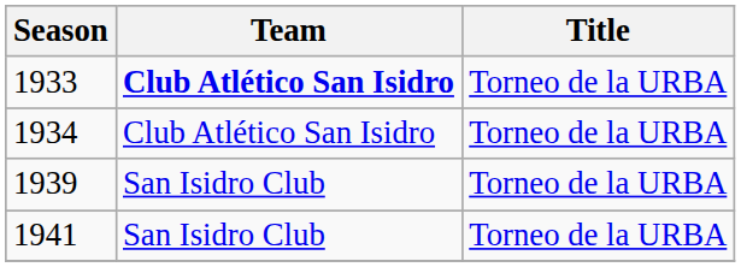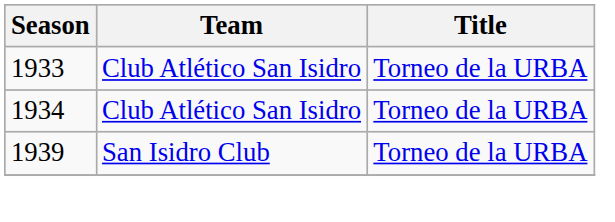 <table class="wikitable">
 <tr>
 <th>Season</th>
 <th>Team</th>
 <th>Title</th>
 </tr>
 <tr>
 <td>1933</td>
-<td><strong><a href='#'>Club Atlético San Isidro</a></strong></td>
+<td><a href='#'>Club Atlético San Isidro</a></td>
 <td><a href='#'>Torneo de la URBA</a></td>
 </tr>
 <tr>
 <td>1934</td>
 <td><a href='#'>Club Atlético San Isidro</a></td>
 <td><a href='#'>Torneo de la URBA</a></td>
 </tr>
 <tr>
 <td>1939</td>
 <td><a href='#'>San Isidro Club</a></td>
 <td><a href='#'>Torneo de la URBA</a></td>
 </tr>
 <tr>
-<td>1941</td>
-<td><a href='#'>San Isidro Club</a></td>
-<td><a href='#'>Torneo de la URBA</a></td>
-</tr>
-<tr>
 </tr>
 </table>
